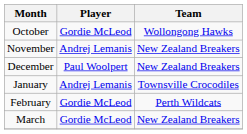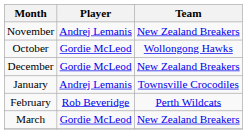 <table class="wikitable" style="text-align:center">
 <tr>
 <th>Month</th>
 <th>Player</th>
 <th>Team</th>
 </tr>
 <tr>
+<td>November</td>
+<td><a href='#'>Andrej Lemanis</a></td>
+<td><a href='#'>New Zealand Breakers</a></td>
+</tr>
+<tr>
 <td>October</td>
 <td><a href='#'>Gordie McLeod</a></td>
 <td><a href='#'>Wollongong Hawks</a></td>
 </tr>
 <tr>
-<td>November</td>
-<td><a href='#'>Andrej Lemanis</a></td>
-<td><a href='#'>New Zealand Breakers</a></td>
-</tr>
-<tr>
 <td>December</td>
-<td><a href='#'>Paul Woolpert</a></td>
+<td><a href='#'>Gordie McLeod</a></td>
 <td><a href='#'>New Zealand Breakers</a></td>
 </tr>
 <tr>
 <td>January</td>
 <td><a href='#'>Andrej Lemanis</a></td>
 <td><a href='#'>Townsville Crocodiles</a></td>
 </tr>
 <tr>
 <td>February</td>
-<td><a href='#'>Gordie McLeod</a></td>
+<td><a href='#'>Rob Beveridge</a></td>
 <td><a href='#'>Perth Wildcats</a></td>
 </tr>
 <tr>
 <td>March</td>
 <td><a href='#'>Gordie McLeod</a></td>
 <td><a href='#'>New Zealand Breakers</a></td>
 </tr>
 <tr>
 </tr>
 </table>
